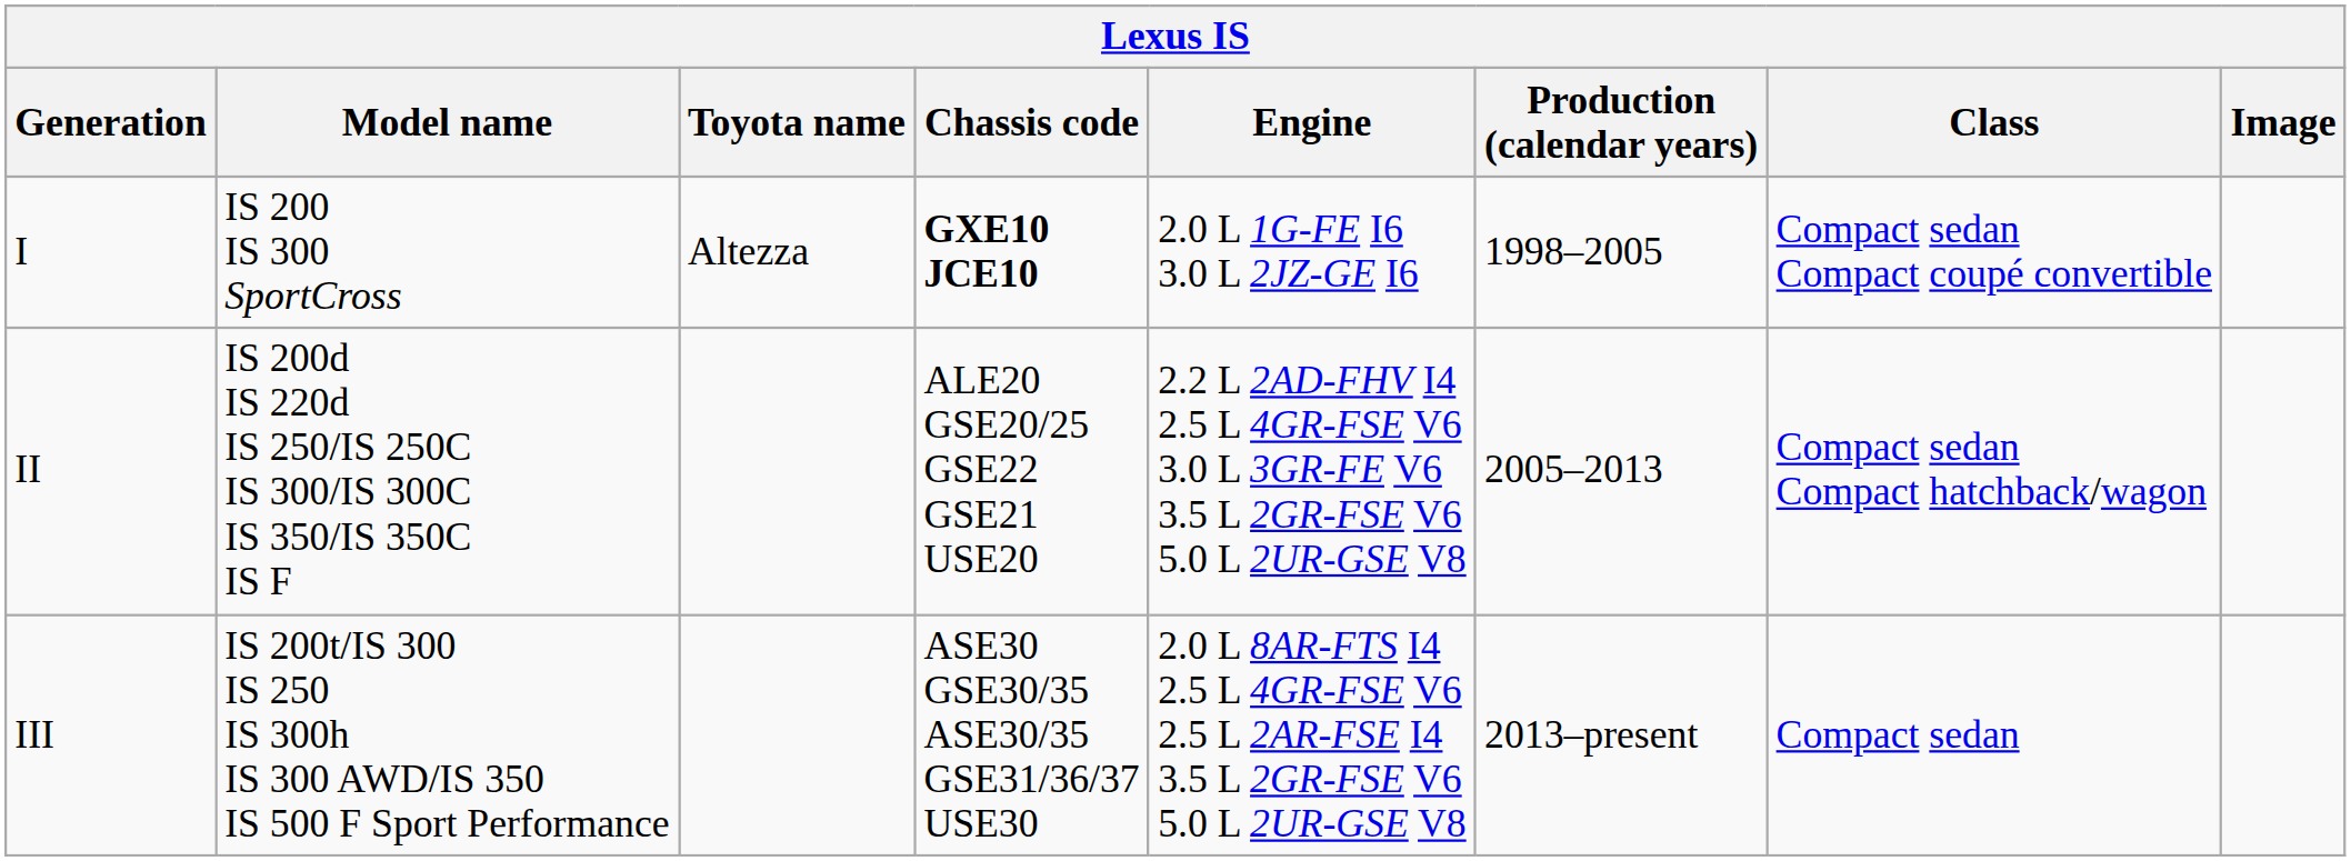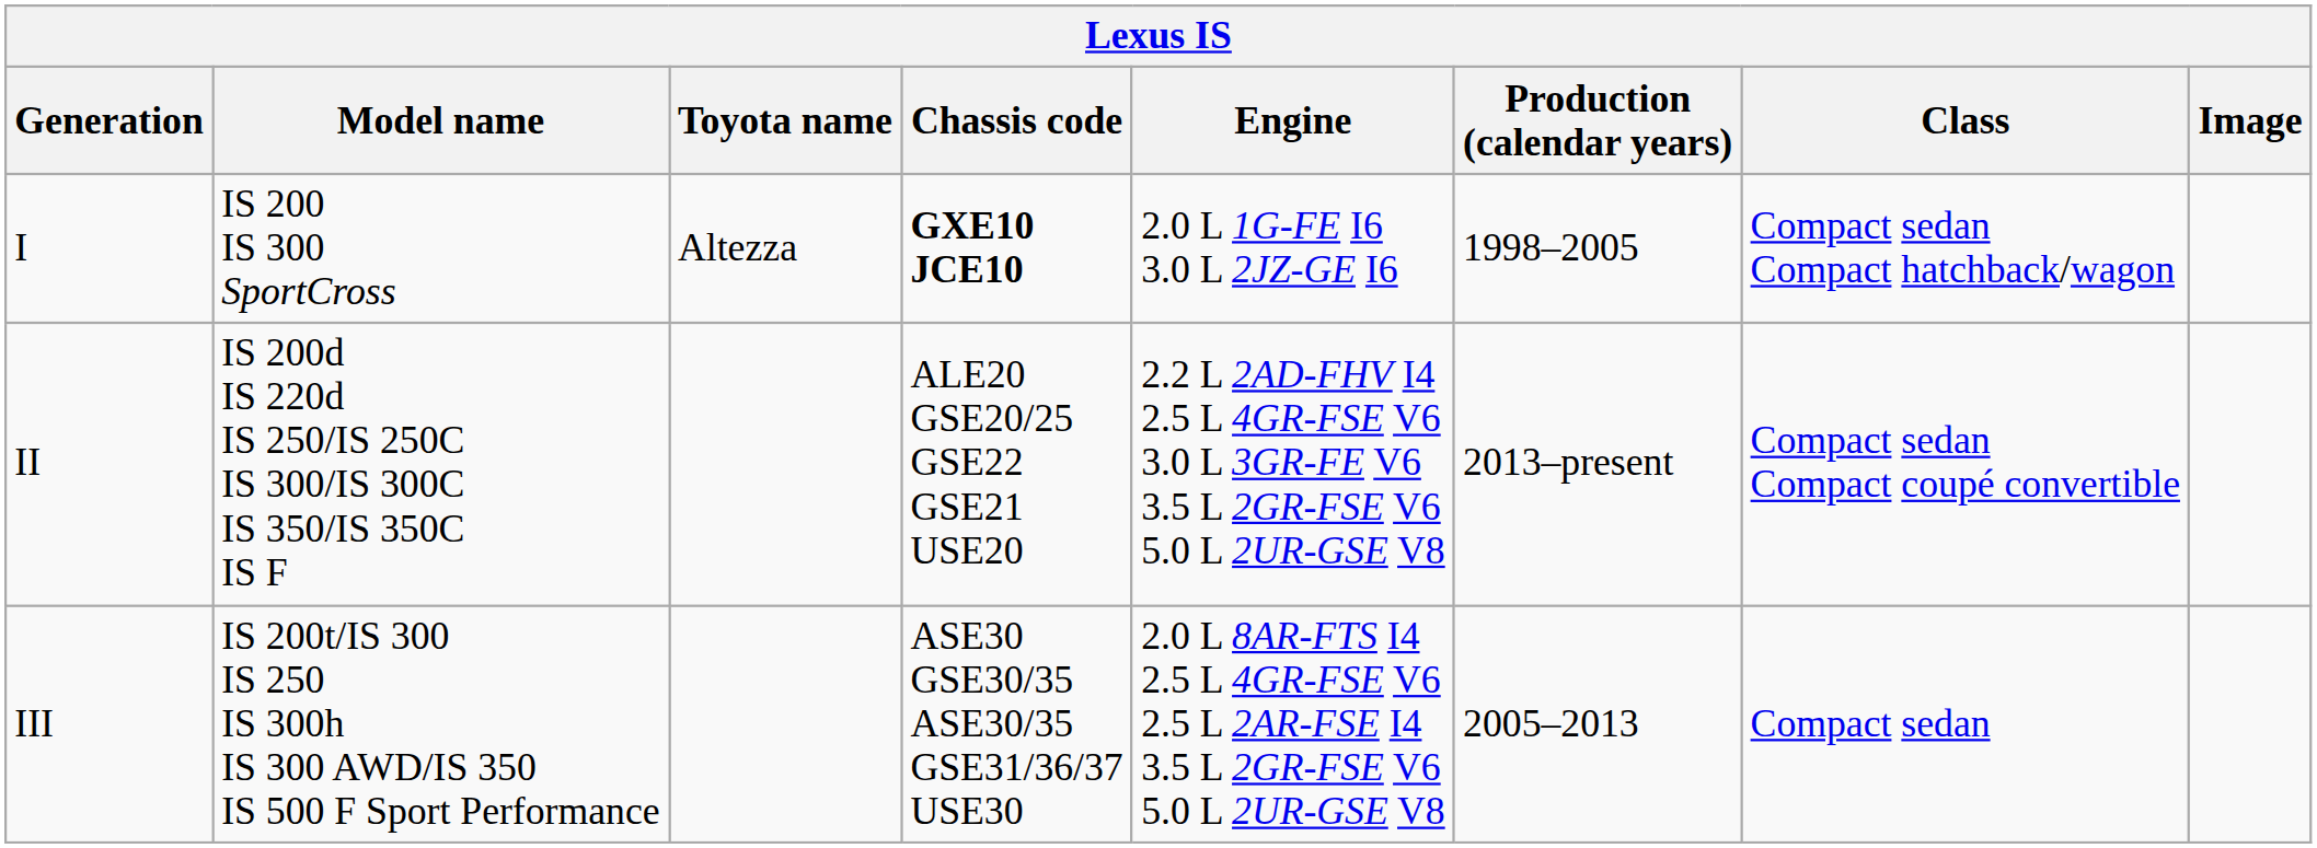 <table class="wikitable collapsible" style="font-size:97% style="width:90%; text-align:center">
 <tr>
 <th colspan=8 align=left><a href='#'>Lexus IS</a></th>
 </tr>
 <tr>
 <th>Generation</th>
 <th>Model name</th>
 <th>Toyota name</th>
 <th>Chassis code</th>
 <th>Engine</th>
 <th>Production<br>(calendar years)</th>
 <th>Class</th>
 <th>Image</th>
 </tr>
 <tr>
 <td>I</td>
 <td>IS 200<br>IS 300<br><em>SportCross</em></td>
 <td>Altezza</td>
 <td><strong>GXE10<br>JCE10</strong></td>
 <td>2.0 L <em><a href='#'>1G-FE</a></em> <a href='#'>I6</a><br>3.0 L <em><a href='#'>2JZ-GE</a></em> <a href='#'>I6</a></td>
 <td>1998–2005</td>
-<td><a href='#'>Compact</a> <a href='#'>sedan</a><br><a href='#'>Compact</a> <a href='#'>coupé convertible</a></td>
+<td><a href='#'>Compact</a> <a href='#'>sedan</a><br><a href='#'>Compact</a> <a href='#'>hatchback</a>/<a href='#'>wagon</a></td>
 <td></td>
 </tr>
 <tr>
 <td>II</td>
 <td>IS 200d<br>IS 220d<br>IS 250/IS 250C<br>IS 300/IS 300C<br>IS 350/IS 350C<br>IS F</td>
 <td></td>
 <td>ALE20<br>GSE20/25<br>GSE22<br>GSE21<br>USE20</td>
 <td>2.2 L <em><a href='#'>2AD-FHV</a></em> <a href='#'>I4</a><br>2.5 L <em><a href='#'>4GR-FSE</a></em> <a href='#'>V6</a><br>3.0 L <em><a href='#'>3GR-FE</a></em> <a href='#'>V6</a><br>3.5 L <em><a href='#'>2GR-FSE</a></em> <a href='#'>V6</a><br>5.0 L <em><a href='#'>2UR-GSE</a></em> <a href='#'>V8</a></td>
-<td>2005–2013</td>
-<td><a href='#'>Compact</a> <a href='#'>sedan</a><br><a href='#'>Compact</a> <a href='#'>hatchback</a>/<a href='#'>wagon</a></td>
+<td>2013–present</td>
+<td><a href='#'>Compact</a> <a href='#'>sedan</a><br><a href='#'>Compact</a> <a href='#'>coupé convertible</a></td>
 <td><br></td>
 </tr>
 <tr>
 <td>III</td>
 <td>IS 200t/IS 300<br>IS 250<br>IS 300h<br>IS 300 AWD/IS 350<br>IS 500 F Sport Performance</td>
 <td></td>
 <td>ASE30<br>GSE30/35<br>ASE30/35<br>GSE31/36/37<br>USE30</td>
 <td>2.0 L <em><a href='#'>8AR-FTS</a></em> <a href='#'>I4</a><br>2.5 L <em><a href='#'>4GR-FSE</a></em> <a href='#'>V6</a><br>2.5 L <em><a href='#'>2AR-FSE</a></em> <a href='#'>I4</a><br>3.5 L <em><a href='#'>2GR-FSE</a></em> <a href='#'>V6</a><br>5.0 L <em><a href='#'>2UR-GSE</a></em> <a href='#'>V8</a></td>
-<td>2013–present</td>
+<td>2005–2013</td>
 <td><a href='#'>Compact</a> <a href='#'>sedan</a></td>
 <td></td>
 </tr>
 </table>
